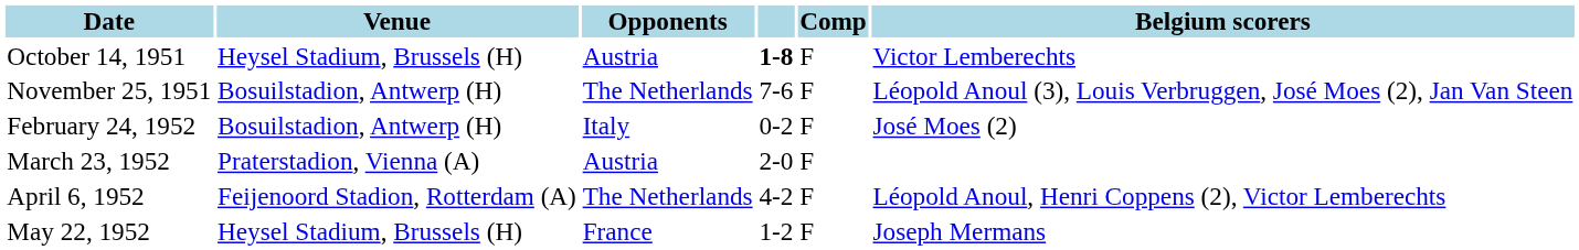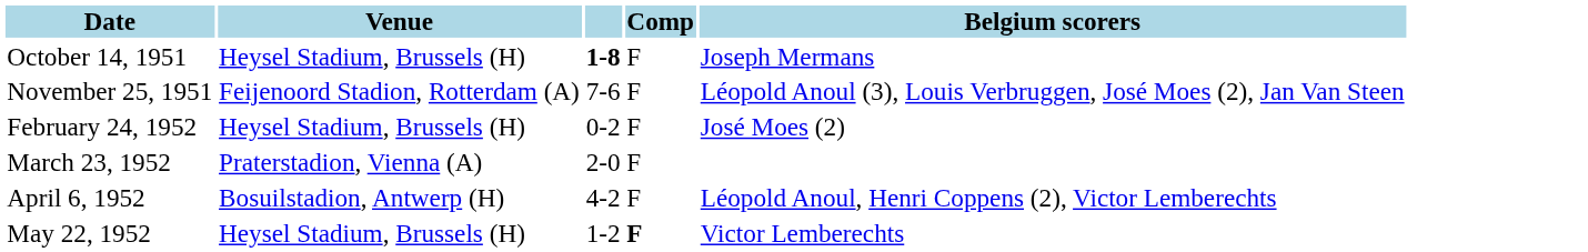 <table>
 <tr>
 <th style="background: lightblue;">Date</th>
 <th style="background: lightblue;">Venue</th>
-<th style="background: lightblue;">Opponents</th>
 <th style="background: lightblue;" align=center></th>
 <th style="background: lightblue;" align=center>Comp</th>
 <th style="background: lightblue;">Belgium scorers</th>
 </tr>
 <tr>
 <td>October 14, 1951</td>
 <td><a href='#'>Heysel Stadium</a>, <a href='#'>Brussels</a> (H)</td>
-<td><a href='#'>Austria</a></td>
 <td><strong>1-8</strong></td>
 <td>F</td>
-<td><a href='#'>Victor Lemberechts</a></td>
+<td><a href='#'>Joseph Mermans</a></td>
 </tr>
 <tr>
 <td>November 25, 1951</td>
-<td><a href='#'>Bosuilstadion</a>, <a href='#'>Antwerp</a> (H)</td>
-<td><a href='#'>The Netherlands</a></td>
+<td><a href='#'>Feijenoord Stadion</a>, <a href='#'>Rotterdam</a> (A)</td>
 <td>7-6</td>
 <td>F</td>
 <td><a href='#'>Léopold Anoul</a> (3), <a href='#'>Louis Verbruggen</a>, <a href='#'>José Moes</a> (2), <a href='#'>Jan Van Steen</a></td>
 </tr>
 <tr>
 <td>February 24, 1952</td>
-<td><a href='#'>Bosuilstadion</a>, <a href='#'>Antwerp</a> (H)</td>
-<td><a href='#'>Italy</a></td>
+<td><a href='#'>Heysel Stadium</a>, <a href='#'>Brussels</a> (H)</td>
 <td>0-2</td>
 <td>F</td>
 <td><a href='#'>José Moes</a> (2)</td>
 </tr>
 <tr>
 <td>March 23, 1952</td>
 <td><a href='#'>Praterstadion</a>, <a href='#'>Vienna</a> (A)</td>
-<td><a href='#'>Austria</a></td>
 <td>2-0</td>
 <td>F</td>
 <td></td>
 </tr>
 <tr>
 <td>April 6, 1952</td>
-<td><a href='#'>Feijenoord Stadion</a>, <a href='#'>Rotterdam</a> (A)</td>
-<td><a href='#'>The Netherlands</a></td>
+<td><a href='#'>Bosuilstadion</a>, <a href='#'>Antwerp</a> (H)</td>
 <td>4-2</td>
 <td>F</td>
 <td><a href='#'>Léopold Anoul</a>, <a href='#'>Henri Coppens</a> (2), <a href='#'>Victor Lemberechts</a></td>
 </tr>
 <tr>
 <td>May 22, 1952</td>
 <td><a href='#'>Heysel Stadium</a>, <a href='#'>Brussels</a> (H)</td>
-<td><a href='#'>France</a></td>
 <td>1-2</td>
-<td>F</td>
-<td><a href='#'>Joseph Mermans</a></td>
+<td><strong>F</strong></td>
+<td><a href='#'>Victor Lemberechts</a></td>
 </tr>
 </table>
